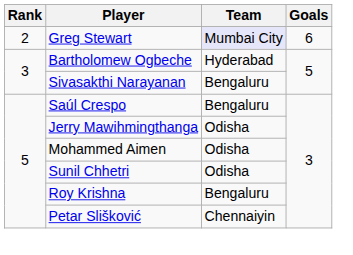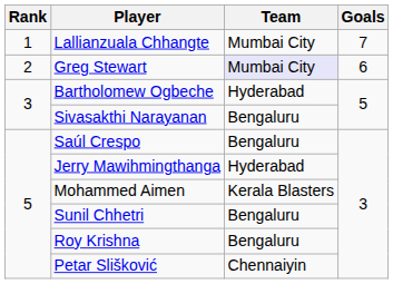 <table class="wikitable">
 <tr>
 <th>Rank</th>
 <th>Player</th>
 <th>Team</th>
 <th>Goals</th>
+</tr>
+<tr>
+<td align="center">1</td>
+<td> <a href='#'>Lallianzuala Chhangte</a></td>
+<td>Mumbai City</td>
+<td align="center">7</td>
 </tr>
 <tr>
 <td align="center">2</td>
 <td> <a href='#'>Greg Stewart</a></td>
 <td style="background: lavender;">Mumbai City</td>
 <td align="center">6</td>
 </tr>
 <tr>
 <td rowspan="2" align="center">3</td>
 <td> <a href='#'>Bartholomew Ogbeche</a></td>
 <td>Hyderabad</td>
 <td rowspan="2" align="center">5</td>
 </tr>
 <tr>
 <td> <a href='#'>Sivasakthi Narayanan</a></td>
 <td>Bengaluru</td>
 </tr>
 <tr>
 <td rowspan="6" align="center">5</td>
 <td> <a href='#'>Saúl Crespo</a></td>
 <td>Bengaluru</td>
 <td rowspan="6" align="center">3</td>
 </tr>
 <tr>
 <td> <a href='#'>Jerry Mawihmingthanga</a></td>
-<td>Odisha</td>
+<td>Hyderabad</td>
 </tr>
 <tr>
 <td> Mohammed Aimen</td>
-<td>Odisha</td>
+<td>Kerala Blasters</td>
 </tr>
 <tr>
 <td> <a href='#'>Sunil Chhetri</a></td>
-<td>Odisha</td>
+<td>Bengaluru</td>
 </tr>
 <tr>
 <td> <a href='#'>Roy Krishna</a></td>
 <td>Bengaluru</td>
 </tr>
 <tr>
 <td> <a href='#'>Petar Slišković</a></td>
 <td>Chennaiyin</td>
 </tr>
 </table>
